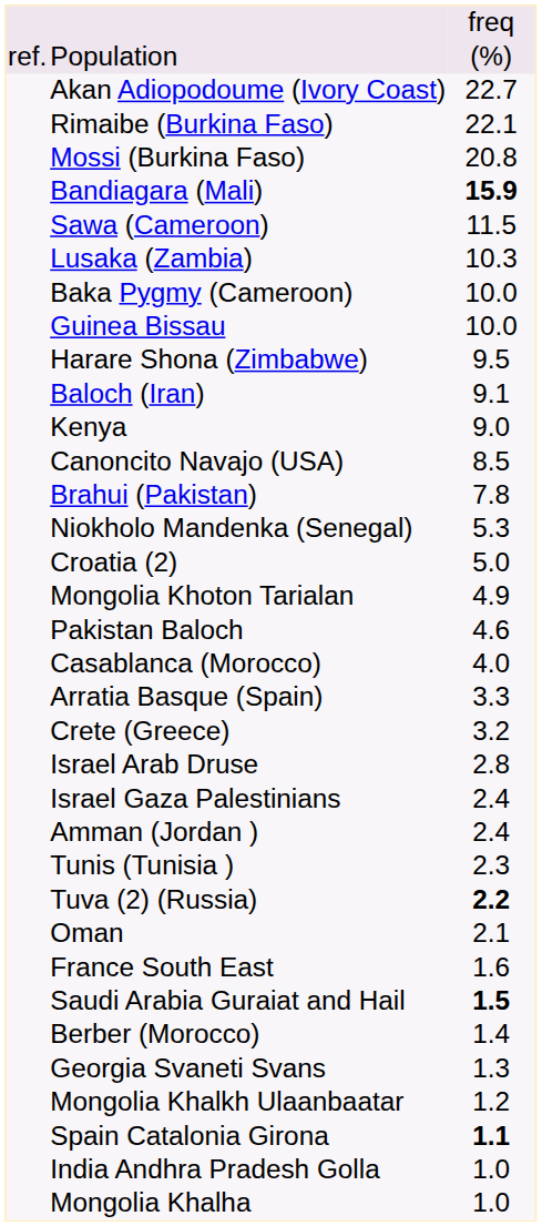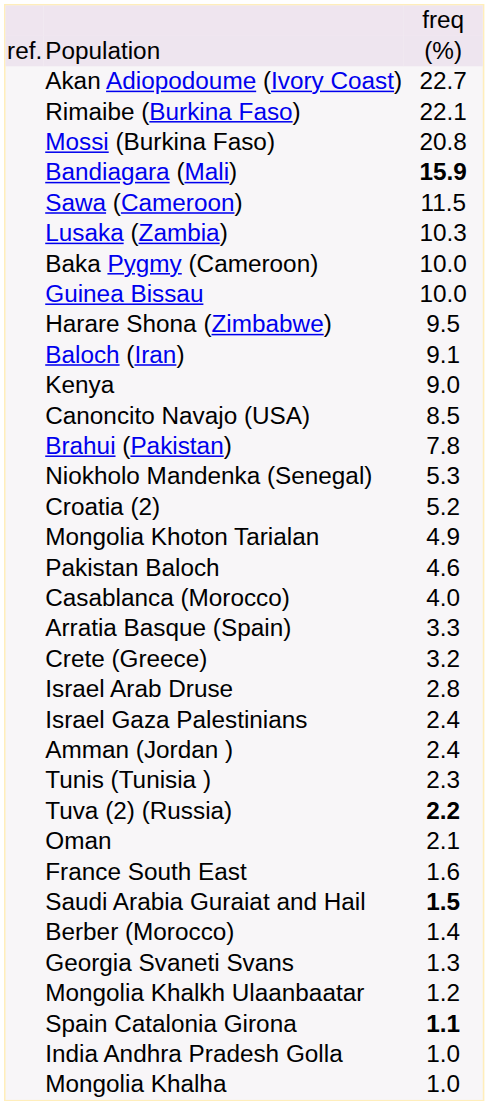 <table border="0" cellspacing="0" cellpadding="1" align="left" style="text-align:center; margin-right: 1em;  border:1px #ffeebb solid; background:#f8f6f8; ">
 <tr style="background:#efe5ef">
 <td></td>
 <td></td>
 <td>freq</td>
 </tr>
 <tr style="background:#eee5ef">
 <td>ref.</td>
 <td align="left">Population</td>
 <td style="width:50px">(%)</td>
 </tr>
 <tr>
 <td></td>
 <td align="left">Akan <a href='#'>Adiopodoume</a> (<a href='#'>Ivory Coast</a>)</td>
 <td>22.7</td>
 </tr>
 <tr>
 <td></td>
 <td align="left">Rimaibe (<a href='#'>Burkina Faso</a>)</td>
 <td>22.1</td>
 </tr>
 <tr>
 <td></td>
 <td align="left"><a href='#'>Mossi</a> (Burkina Faso)</td>
 <td>20.8</td>
 </tr>
 <tr>
 <td></td>
 <td align="left"><a href='#'>Bandiagara</a> (<a href='#'>Mali</a>)</td>
 <td><strong>15.9</strong></td>
 </tr>
 <tr>
 <td></td>
 <td align="left"><a href='#'>Sawa</a> (<a href='#'>Cameroon</a>)</td>
 <td>11.5</td>
 </tr>
 <tr>
 <td></td>
 <td align="left"><a href='#'>Lusaka</a> (<a href='#'>Zambia</a>)</td>
 <td>10.3</td>
 </tr>
 <tr>
 <td></td>
 <td align="left">Baka <a href='#'>Pygmy</a> (Cameroon)</td>
 <td>10.0</td>
 </tr>
 <tr>
 <td></td>
 <td align="left"><a href='#'>Guinea Bissau</a></td>
 <td>10.0</td>
 </tr>
 <tr>
 <td></td>
 <td align="left">Harare Shona (<a href='#'>Zimbabwe</a>)</td>
 <td>9.5</td>
 </tr>
 <tr>
 <td></td>
 <td align="left"><a href='#'>Baloch</a> (<a href='#'>Iran</a>)</td>
 <td>9.1</td>
 </tr>
 <tr>
 <td></td>
 <td align="left">Kenya</td>
 <td>9.0</td>
 </tr>
 <tr>
 <td></td>
 <td align="left">Canoncito Navajo (USA)</td>
 <td>8.5</td>
 </tr>
 <tr>
 <td></td>
 <td align="left"><a href='#'>Brahui</a> (<a href='#'>Pakistan</a>)</td>
 <td>7.8</td>
 </tr>
 <tr>
 <td></td>
 <td align="left">Niokholo Mandenka (Senegal)</td>
 <td>5.3</td>
 </tr>
 <tr>
 <td></td>
 <td align="left">Croatia (2)</td>
-<td>5.0</td>
+<td>5.2</td>
 </tr>
 <tr>
 <td></td>
 <td align="left">Mongolia Khoton Tarialan</td>
 <td>4.9</td>
 </tr>
 <tr>
 <td></td>
 <td align="left">Pakistan Baloch</td>
 <td>4.6</td>
 </tr>
 <tr>
 <td></td>
 <td align="left">Casablanca (Morocco)</td>
 <td>4.0</td>
 </tr>
 <tr>
 <td></td>
 <td align="left">Arratia Basque (Spain)</td>
 <td>3.3</td>
 </tr>
 <tr>
 <td></td>
 <td align="left">Crete (Greece)</td>
 <td>3.2</td>
 </tr>
 <tr>
 <td></td>
 <td align="left">Israel Arab Druse</td>
 <td>2.8</td>
 </tr>
 <tr>
 <td></td>
 <td align="left">Israel Gaza Palestinians</td>
 <td>2.4</td>
 </tr>
 <tr>
 <td></td>
 <td align="left">Amman (Jordan )</td>
 <td>2.4</td>
 </tr>
 <tr>
 <td></td>
 <td align="left">Tunis (Tunisia )</td>
 <td>2.3</td>
 </tr>
 <tr>
 <td></td>
 <td align="left">Tuva (2) (Russia)</td>
 <td><strong>2.2</strong></td>
 </tr>
 <tr>
 <td></td>
 <td align="left">Oman</td>
 <td>2.1</td>
 </tr>
 <tr>
 <td></td>
 <td align="left">France South East</td>
 <td>1.6</td>
 </tr>
 <tr>
 <td></td>
 <td align="left">Saudi Arabia Guraiat and Hail</td>
 <td><strong>1.5</strong></td>
 </tr>
 <tr>
 <td></td>
 <td align="left">Berber (Morocco)</td>
 <td>1.4</td>
 </tr>
 <tr>
 <td></td>
 <td align="left">Georgia Svaneti Svans</td>
 <td>1.3</td>
 </tr>
 <tr>
 <td></td>
 <td align="left">Mongolia Khalkh Ulaanbaatar</td>
 <td>1.2</td>
 </tr>
 <tr>
 <td></td>
 <td align="left">Spain Catalonia Girona</td>
 <td><strong>1.1</strong></td>
 </tr>
 <tr>
 <td></td>
 <td align="left">India Andhra Pradesh Golla</td>
 <td>1.0</td>
 </tr>
 <tr>
 <td></td>
 <td align="left">Mongolia Khalha</td>
 <td>1.0</td>
 </tr>
 </table>
